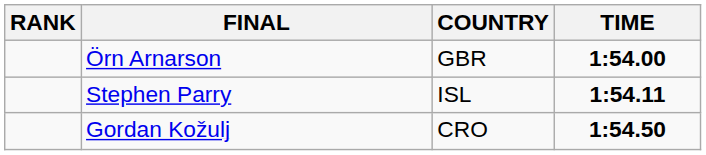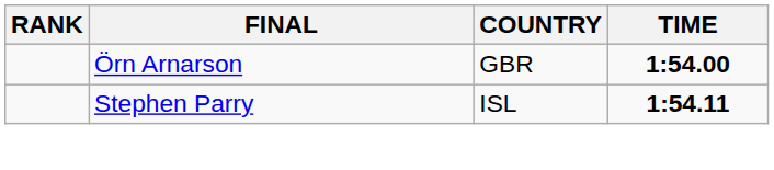 <table class="wikitable">
 <tr>
 <th>RANK</th>
 <th align="left" style="width: 15em">FINAL</th>
 <th>COUNTRY</th>
 <th style="width: 6em">TIME</th>
 </tr>
 <tr>
 <td align="center"></td>
 <td><a href='#'>Örn Arnarson</a></td>
 <td> GBR</td>
 <td align="center"><strong>1:54.00</strong></td>
 </tr>
 <tr>
 <td align="center"></td>
 <td><a href='#'>Stephen Parry</a></td>
 <td> ISL</td>
 <td align="center"><strong>1:54.11</strong></td>
 </tr>
-<tr>
-<td align="center"></td>
-<td><a href='#'>Gordan Kožulj</a></td>
-<td> CRO</td>
-<td align="center"><strong>1:54.50</strong></td>
-</tr>
 </table>
